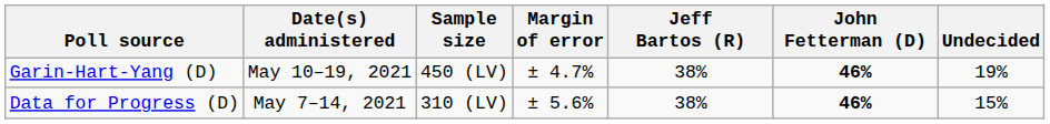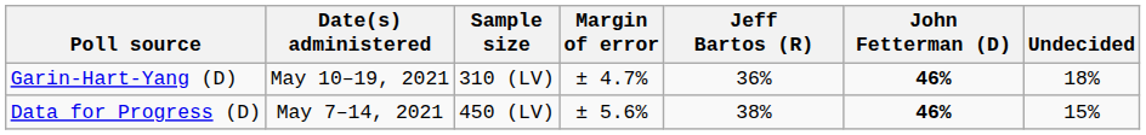 <table class="wikitable" style="font-size:90%;text-align:center;">
 <tr style="vertical-align:bottom">
 <th>Poll source</th>
 <th>Date(s)<br>administered</th>
 <th>Sample<br>size</th>
 <th>Margin<br>of error</th>
 <th style="width:100px;">Jeff<br>Bartos (R)</th>
 <th style="width:100px;">John<br>Fetterman (D)</th>
 <th>Undecided</th>
 </tr>
 <tr>
 <td style="text-align:left;"><a href='#'>Garin-Hart-Yang</a> (D)</td>
 <td>May 10–19, 2021</td>
-<td>450 (LV)</td>
+<td>310 (LV)</td>
 <td>± 4.7%</td>
-<td>38%</td>
+<td>36%</td>
 <td><strong>46%</strong></td>
-<td>19%</td>
+<td>18%</td>
 </tr>
 <tr>
 <td style="text-align:left;"><a href='#'>Data for Progress</a> (D)</td>
 <td>May 7–14, 2021</td>
-<td>310 (LV)</td>
+<td>450 (LV)</td>
 <td>± 5.6%</td>
 <td>38%</td>
 <td><strong>46%</strong></td>
 <td>15%</td>
 </tr>
 </table>
